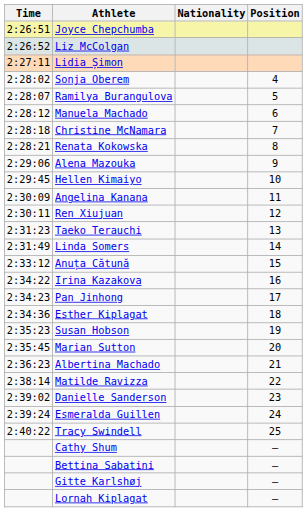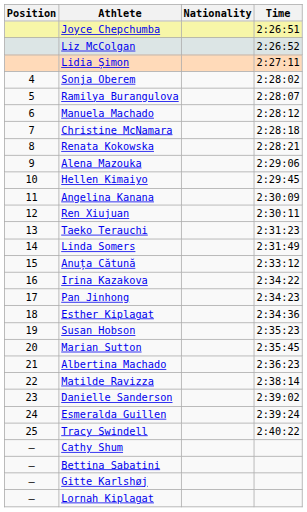 <table class="wikitable sortable">
 <tr>
-<th>Time</th>
+<th>Position</th>
 <th>Athlete</th>
 <th>Nationality</th>
-<th>Position</th>
+<th>Time</th>
 </tr>
 <tr bgcolor="#F7F6A8">
-<td>2:26:51</td>
+<td align=center></td>
 <td><a href='#'>Joyce Chepchumba</a></td>
 <td></td>
-<td align=center></td>
+<td>2:26:51</td>
 </tr>
 <tr bgcolor="#DCE5E5">
-<td>2:26:52</td>
+<td align=center></td>
 <td><a href='#'>Liz McColgan</a></td>
 <td></td>
-<td align=center></td>
+<td>2:26:52</td>
 </tr>
 <tr bgcolor="#FFDAB9">
-<td>2:27:11</td>
+<td align=center></td>
 <td><a href='#'>Lidia Șimon</a></td>
 <td></td>
-<td align=center></td>
+<td>2:27:11</td>
 </tr>
 <tr>
-<td>2:28:02</td>
+<td align=center>4</td>
 <td><a href='#'>Sonja Oberem</a></td>
 <td></td>
-<td align=center>4</td>
+<td>2:28:02</td>
 </tr>
 <tr>
-<td>2:28:07</td>
+<td align=center>5</td>
 <td><a href='#'>Ramilya Burangulova</a></td>
 <td></td>
-<td align=center>5</td>
+<td>2:28:07</td>
 </tr>
 <tr>
-<td>2:28:12</td>
+<td align=center>6</td>
 <td><a href='#'>Manuela Machado</a></td>
 <td></td>
-<td align=center>6</td>
+<td>2:28:12</td>
 </tr>
 <tr>
-<td>2:28:18</td>
+<td align=center>7</td>
 <td><a href='#'>Christine McNamara</a></td>
 <td></td>
-<td align=center>7</td>
+<td>2:28:18</td>
 </tr>
 <tr>
-<td>2:28:21</td>
+<td align=center>8</td>
 <td><a href='#'>Renata Kokowska</a></td>
 <td></td>
-<td align=center>8</td>
+<td>2:28:21</td>
 </tr>
 <tr>
-<td>2:29:06</td>
+<td align=center>9</td>
 <td><a href='#'>Alena Mazouka</a></td>
 <td></td>
-<td align=center>9</td>
+<td>2:29:06</td>
 </tr>
 <tr>
-<td>2:29:45</td>
+<td align=center>10</td>
 <td><a href='#'>Hellen Kimaiyo</a></td>
 <td></td>
-<td align=center>10</td>
+<td>2:29:45</td>
 </tr>
 <tr>
-<td>2:30:09</td>
+<td align=center>11</td>
 <td><a href='#'>Angelina Kanana</a></td>
 <td></td>
-<td align=center>11</td>
+<td>2:30:09</td>
 </tr>
 <tr>
-<td>2:30:11</td>
+<td align=center>12</td>
 <td><a href='#'>Ren Xiujuan</a></td>
 <td></td>
-<td align=center>12</td>
+<td>2:30:11</td>
 </tr>
 <tr>
-<td>2:31:23</td>
+<td align=center>13</td>
 <td><a href='#'>Taeko Terauchi</a></td>
 <td></td>
-<td align=center>13</td>
+<td>2:31:23</td>
 </tr>
 <tr>
-<td>2:31:49</td>
+<td align=center>14</td>
 <td><a href='#'>Linda Somers</a></td>
 <td></td>
-<td align=center>14</td>
+<td>2:31:49</td>
 </tr>
 <tr>
-<td>2:33:12</td>
+<td align=center>15</td>
 <td><a href='#'>Anuța Cătună</a></td>
 <td></td>
-<td align=center>15</td>
+<td>2:33:12</td>
 </tr>
 <tr>
-<td>2:34:22</td>
+<td align=center>16</td>
 <td><a href='#'>Irina Kazakova</a></td>
 <td></td>
-<td align=center>16</td>
+<td>2:34:22</td>
 </tr>
 <tr>
-<td>2:34:23</td>
+<td align=center>17</td>
 <td><a href='#'>Pan Jinhong</a></td>
 <td></td>
-<td align=center>17</td>
+<td>2:34:23</td>
 </tr>
 <tr>
-<td>2:34:36</td>
+<td align=center>18</td>
 <td><a href='#'>Esther Kiplagat</a></td>
 <td></td>
-<td align=center>18</td>
+<td>2:34:36</td>
 </tr>
 <tr>
-<td>2:35:23</td>
+<td align=center>19</td>
 <td><a href='#'>Susan Hobson</a></td>
 <td></td>
-<td align=center>19</td>
+<td>2:35:23</td>
 </tr>
 <tr>
-<td>2:35:45</td>
+<td align=center>20</td>
 <td><a href='#'>Marian Sutton</a></td>
 <td></td>
-<td align=center>20</td>
+<td>2:35:45</td>
 </tr>
 <tr>
-<td>2:36:23</td>
+<td align=center>21</td>
 <td><a href='#'>Albertina Machado</a></td>
 <td></td>
-<td align=center>21</td>
+<td>2:36:23</td>
 </tr>
 <tr>
-<td>2:38:14</td>
+<td align=center>22</td>
 <td><a href='#'>Matilde Ravizza</a></td>
 <td></td>
-<td align=center>22</td>
+<td>2:38:14</td>
 </tr>
 <tr>
-<td>2:39:02</td>
+<td align=center>23</td>
 <td><a href='#'>Danielle Sanderson</a></td>
 <td></td>
-<td align=center>23</td>
+<td>2:39:02</td>
 </tr>
 <tr>
-<td>2:39:24</td>
+<td align=center>24</td>
 <td><a href='#'>Esmeralda Guillen</a></td>
 <td></td>
-<td align=center>24</td>
+<td>2:39:24</td>
 </tr>
 <tr>
-<td>2:40:22</td>
+<td align=center>25</td>
 <td><a href='#'>Tracy Swindell</a></td>
 <td></td>
-<td align=center>25</td>
+<td>2:40:22</td>
 </tr>
 <tr>
-<td></td>
+<td align=center>—</td>
 <td><a href='#'>Cathy Shum</a></td>
 <td></td>
-<td align=center>—</td>
+<td></td>
 </tr>
 <tr>
-<td></td>
+<td align=center>—</td>
 <td><a href='#'>Bettina Sabatini</a></td>
 <td></td>
-<td align=center>—</td>
+<td></td>
 </tr>
 <tr>
-<td></td>
+<td align=center>—</td>
 <td><a href='#'>Gitte Karlshøj</a></td>
 <td></td>
-<td align=center>—</td>
+<td></td>
 </tr>
 <tr>
-<td></td>
+<td align=center>—</td>
 <td><a href='#'>Lornah Kiplagat</a></td>
 <td></td>
-<td align=center>—</td>
+<td></td>
 </tr>
 </table>
